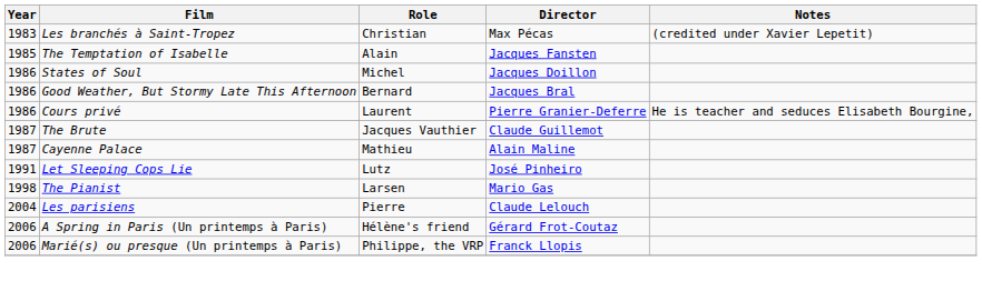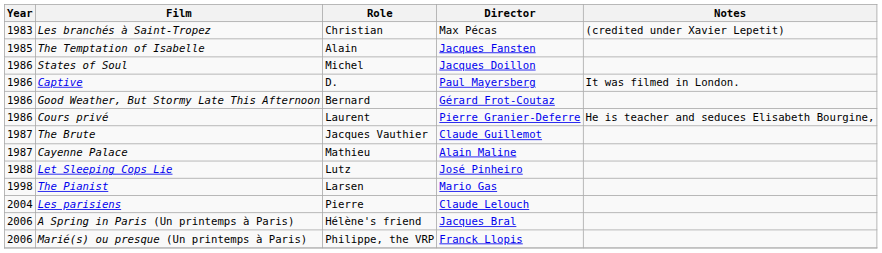 <table class="wikitable sortable">
 <tr>
 <th>Year</th>
 <th>Film</th>
 <th>Role</th>
 <th>Director</th>
 <th>Notes</th>
 </tr>
 <tr>
 <td>1983</td>
 <td><em>Les branchés à Saint-Tropez</em></td>
 <td>Christian</td>
 <td>Max Pécas</td>
 <td>(credited under Xavier Lepetit)</td>
 </tr>
 <tr>
 <td>1985</td>
 <td><em>The Temptation of Isabelle</em></td>
 <td>Alain</td>
 <td><a href='#'>Jacques Fansten</a></td>
 <td></td>
 </tr>
 <tr>
 <td>1986</td>
 <td><em>States of Soul</em></td>
 <td>Michel</td>
 <td><a href='#'>Jacques Doillon</a></td>
 <td></td>
 </tr>
 <tr>
 <td>1986</td>
+<td><em><a href='#'>Captive</a></em></td>
+<td>D.</td>
+<td><a href='#'>Paul Mayersberg</a></td>
+<td> It was filmed in London.</td>
+</tr>
+<tr>
+<td>1986</td>
 <td><em>Good Weather, But Stormy Late This Afternoon</em></td>
 <td>Bernard</td>
-<td><a href='#'>Jacques Bral</a></td>
+<td><a href='#'>Gérard Frot-Coutaz</a></td>
 <td></td>
 </tr>
 <tr>
 <td>1986</td>
 <td><em>Cours privé</em></td>
 <td>Laurent</td>
 <td><a href='#'>Pierre Granier-Deferre</a></td>
 <td>He is teacher and seduces Elisabeth Bourgine,</td>
 </tr>
 <tr>
 <td>1987</td>
 <td><em>The Brute</em></td>
 <td>Jacques Vauthier</td>
 <td><a href='#'>Claude Guillemot</a></td>
 <td></td>
 </tr>
 <tr>
 <td>1987</td>
 <td><em>Cayenne Palace</em></td>
 <td>Mathieu</td>
 <td><a href='#'>Alain Maline</a></td>
 <td></td>
 </tr>
 <tr>
-<td>1991</td>
+<td>1988</td>
 <td><em><a href='#'>Let Sleeping Cops Lie</a></em></td>
 <td>Lutz</td>
 <td><a href='#'>José Pinheiro</a></td>
 <td></td>
 </tr>
 <tr>
 <td>1998</td>
 <td><em><a href='#'>The Pianist</a></em></td>
 <td>Larsen</td>
 <td><a href='#'>Mario Gas</a></td>
 <td></td>
 </tr>
 <tr>
 <td>2004</td>
 <td><em><a href='#'>Les parisiens</a></em></td>
 <td>Pierre</td>
 <td><a href='#'>Claude Lelouch</a></td>
 <td></td>
 </tr>
 <tr>
 <td>2006</td>
 <td><em>A Spring in Paris</em> (Un printemps à Paris)</td>
 <td>Hélène's friend</td>
-<td><a href='#'>Gérard Frot-Coutaz</a></td>
+<td><a href='#'>Jacques Bral</a></td>
 <td></td>
 </tr>
 <tr>
 <td>2006</td>
 <td><em>Marié(s) ou presque </em> (Un printemps à Paris)</td>
 <td>Philippe, the VRP</td>
 <td><a href='#'>Franck Llopis</a></td>
 <td></td>
 </tr>
 <tr>
 </tr>
 </table>
